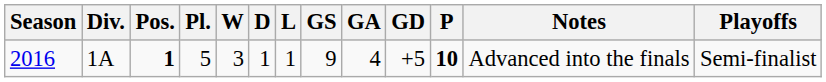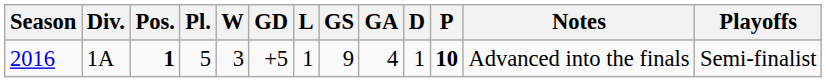 <table class="wikitable">
 <tr style="background:#efefef;">
 <th>Season</th>
 <th>Div.</th>
 <th>Pos.</th>
 <th>Pl.</th>
 <th>W</th>
-<th>D</th>
+<th>GD</th>
 <th>L</th>
 <th>GS</th>
 <th>GA</th>
-<th>GD</th>
+<th>D</th>
 <th>P</th>
 <th>Notes</th>
 <th>Playoffs</th>
 </tr>
 <tr>
 <td><a href='#'>2016</a></td>
 <td>1A</td>
 <td align=right><strong>1</strong></td>
 <td align=right>5</td>
 <td align=right>3</td>
-<td align=right>1</td>
+<td align=right>+5</td>
 <td align=right>1</td>
 <td align=right>9</td>
 <td align=right>4</td>
-<td align=right>+5</td>
+<td align=right>1</td>
 <td align=right><strong>10</strong></td>
 <td>Advanced into the finals</td>
 <td>Semi-finalist</td>
 </tr>
 </table>
